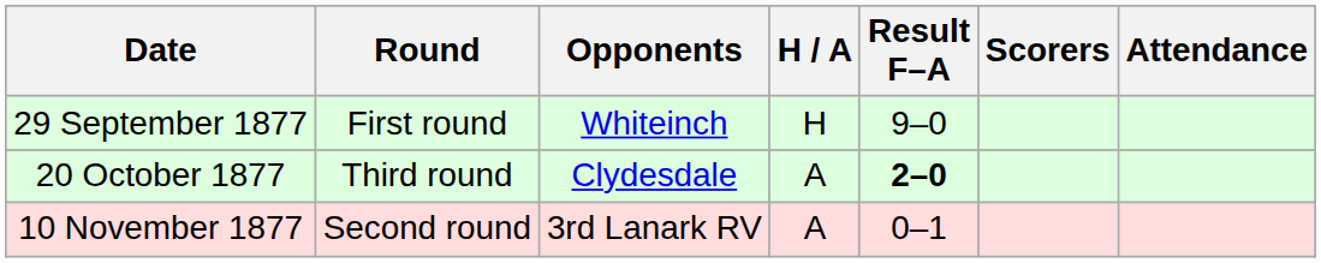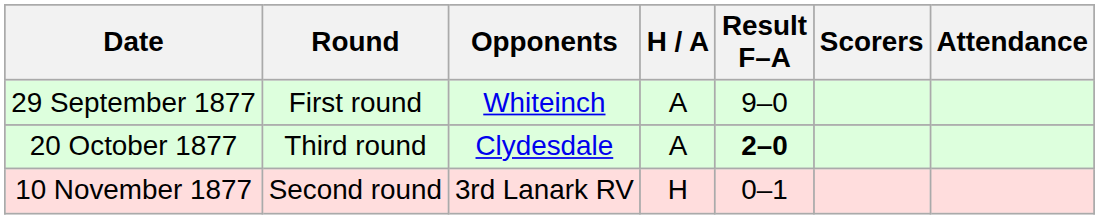 <table class="wikitable" style="text-align:center">
 <tr>
 <th>Date</th>
 <th>Round</th>
 <th>Opponents</th>
 <th>H / A</th>
 <th>Result<br>F–A</th>
 <th>Scorers</th>
 <th>Attendance</th>
 </tr>
 <tr bgcolor=#ddffdd>
 <td>29 September 1877</td>
 <td>First round</td>
 <td><a href='#'>Whiteinch</a></td>
-<td>H</td>
+<td>A</td>
 <td>9–0</td>
 <td></td>
 <td></td>
 </tr>
 <tr bgcolor=#ddffdd>
 <td>20 October 1877</td>
 <td>Third round</td>
 <td><a href='#'>Clydesdale</a></td>
 <td>A</td>
 <td><strong>2–0</strong></td>
 <td></td>
 <td></td>
 </tr>
 <tr bgcolor=#ffdddd>
 <td>10 November 1877</td>
 <td>Second round</td>
 <td>3rd Lanark RV</td>
-<td>A</td>
+<td>H</td>
 <td>0–1</td>
 <td></td>
 <td></td>
 </tr>
 </table>
